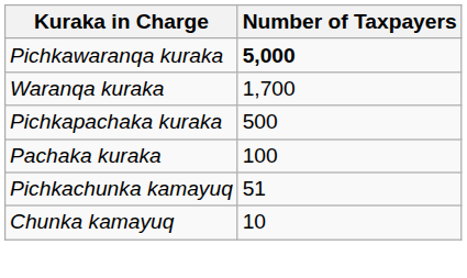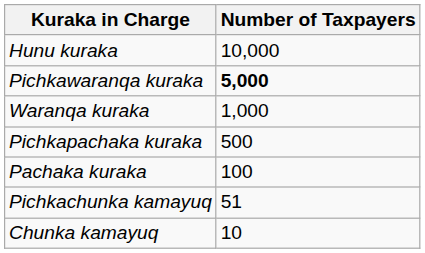 <table class="wikitable">
 <tr>
 <th>Kuraka in Charge</th>
 <th>Number of Taxpayers</th>
+</tr>
+<tr>
+<td><em>Hunu kuraka</em></td>
+<td>10,000</td>
 </tr>
 <tr>
 <td><em>Pichkawaranqa kuraka</em></td>
 <td><strong>5,000</strong></td>
 </tr>
 <tr>
 <td><em>Waranqa kuraka</em></td>
-<td>1,700</td>
+<td>1,000</td>
 </tr>
 <tr>
 <td><em>Pichkapachaka kuraka</em></td>
 <td>500</td>
 </tr>
 <tr>
 <td><em>Pachaka kuraka</em></td>
 <td>100</td>
 </tr>
 <tr>
 <td><em>Pichkachunka kamayuq</em></td>
 <td>51</td>
 </tr>
 <tr>
 <td><em>Chunka kamayuq</em></td>
 <td>10</td>
 </tr>
 </table>
